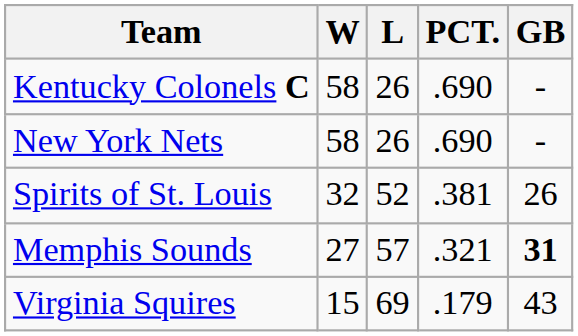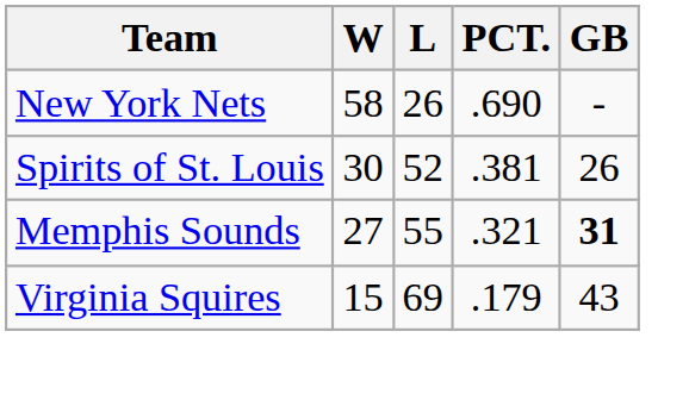 <table class="wikitable" style="text-align: center;">
 <tr>
 <th>Team</th>
 <th>W</th>
 <th>L</th>
 <th>PCT.</th>
 <th>GB</th>
-</tr>
-<tr>
-<td align="left"><a href='#'>Kentucky Colonels</a> <strong>C</strong></td>
-<td>58</td>
-<td>26</td>
-<td>.690</td>
-<td>-</td>
 </tr>
 <tr>
 <td align="left"><a href='#'>New York Nets</a></td>
 <td>58</td>
 <td>26</td>
 <td>.690</td>
 <td>-</td>
 </tr>
 <tr>
 <td align="left"><a href='#'>Spirits of St. Louis</a></td>
-<td>32</td>
+<td>30</td>
 <td>52</td>
 <td>.381</td>
 <td>26</td>
 </tr>
 <tr>
 <td align="left"><a href='#'>Memphis Sounds</a></td>
 <td>27</td>
-<td>57</td>
+<td>55</td>
 <td>.321</td>
 <td><strong>31</strong></td>
 </tr>
 <tr>
 <td align="left"><a href='#'>Virginia Squires</a></td>
 <td>15</td>
 <td>69</td>
 <td>.179</td>
 <td>43</td>
 </tr>
 </table>
